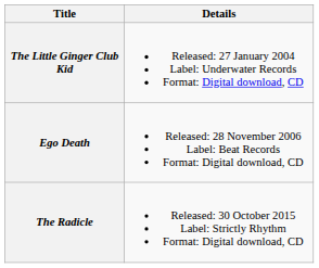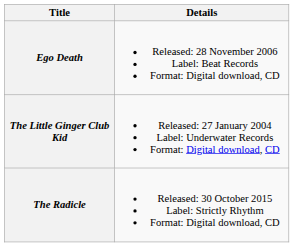 <table class="wikitable plainrowheaders" style="text-align:center;">
 <tr>
 <th scope="col" style="width:10em;">Title</th>
 <th scope="col" style="width:16em;">Details</th>
 </tr>
 <tr>
+<th scope="row"><em>Ego Death</em></th>
+<td><br><ul><li>Released: 28 November 2006</li><li>Label: Beat Records</li><li>Format: Digital download, CD</li></ul></td>
+</tr>
+<tr>
 <th scope="row"><em>The Little Ginger Club Kid</em></th>
 <td><br><ul><li>Released: 27 January 2004</li><li>Label: Underwater Records</li><li>Format: <a href='#'>Digital download</a>, <a href='#'>CD</a></li></ul></td>
-</tr>
-<tr>
-<th scope="row"><em>Ego Death</em></th>
-<td><br><ul><li>Released: 28 November 2006</li><li>Label: Beat Records</li><li>Format: Digital download, CD</li></ul></td>
 </tr>
 <tr>
 <th scope="row"><em>The Radicle</em></th>
 <td><br><ul><li>Released: 30 October 2015</li><li>Label: Strictly Rhythm</li><li>Format: Digital download, CD</li></ul></td>
 </tr>
 </table>
